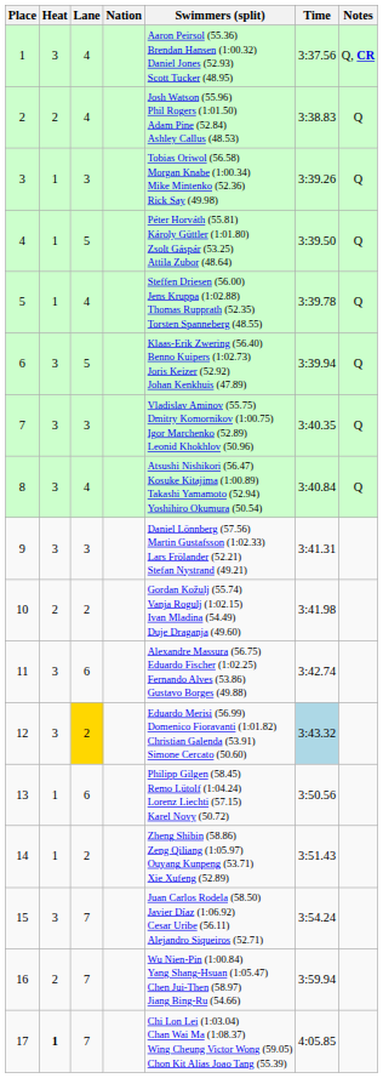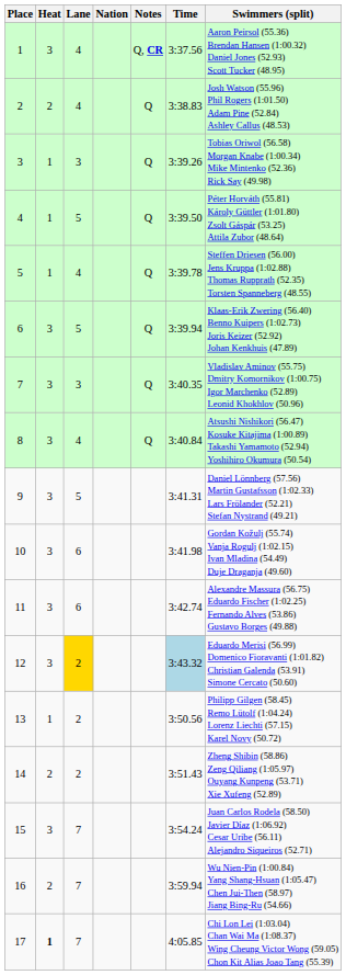 <table class="wikitable sortable" style="text-align:center">
 <tr>
 <th>Place</th>
 <th>Heat</th>
 <th>Lane</th>
 <th>Nation</th>
+<th>Notes</th>
+<th>Time</th>
 <th>Swimmers (split)</th>
-<th>Time</th>
-<th>Notes</th>
 </tr>
 <tr bgcolor=ccffcc>
 <td>1</td>
 <td>3</td>
 <td>4</td>
 <td align=left></td>
+<td>Q, <strong><a href='#'>CR</a></strong></td>
+<td>3:37.56</td>
 <td align=left><small><a href='#'>Aaron Peirsol</a> (55.36)<br> <a href='#'>Brendan Hansen</a> (1:00.32)<br> <a href='#'>Daniel Jones</a> (52.93)<br> <a href='#'>Scott Tucker</a> (48.95)</small></td>
-<td>3:37.56</td>
-<td>Q, <strong><a href='#'>CR</a></strong></td>
 </tr>
 <tr bgcolor=ccffcc>
 <td>2</td>
 <td>2</td>
 <td>4</td>
 <td align=left></td>
+<td>Q</td>
+<td>3:38.83</td>
 <td align=left><small><a href='#'>Josh Watson</a> (55.96)<br><a href='#'>Phil Rogers</a> (1:01.50)<br><a href='#'>Adam Pine</a> (52.84)<br><a href='#'>Ashley Callus</a> (48.53)</small></td>
-<td>3:38.83</td>
-<td>Q</td>
 </tr>
 <tr bgcolor=ccffcc>
 <td>3</td>
 <td>1</td>
 <td>3</td>
 <td align=left></td>
+<td>Q</td>
+<td>3:39.26</td>
 <td align=left><small><a href='#'>Tobias Oriwol</a> (56.58)<br> <a href='#'>Morgan Knabe</a> (1:00.34)<br> <a href='#'>Mike Mintenko</a> (52.36)<br> <a href='#'>Rick Say</a> (49.98)</small></td>
-<td>3:39.26</td>
-<td>Q</td>
 </tr>
 <tr bgcolor=ccffcc>
 <td>4</td>
 <td>1</td>
 <td>5</td>
 <td align=left></td>
+<td>Q</td>
+<td>3:39.50</td>
 <td align=left><small><a href='#'>Péter Horváth</a> (55.81)<br> <a href='#'>Károly Güttler</a> (1:01.80)<br> <a href='#'>Zsolt Gáspár</a> (53.25)<br> <a href='#'>Attila Zubor</a> (48.64)</small></td>
-<td>3:39.50</td>
-<td>Q</td>
 </tr>
 <tr bgcolor=ccffcc>
 <td>5</td>
 <td>1</td>
 <td>4</td>
 <td align=left></td>
+<td>Q</td>
+<td>3:39.78</td>
 <td align=left><small><a href='#'>Steffen Driesen</a> (56.00)<br> <a href='#'>Jens Kruppa</a> (1:02.88)<br> <a href='#'>Thomas Rupprath</a> (52.35)<br> <a href='#'>Torsten Spanneberg</a> (48.55)</small></td>
-<td>3:39.78</td>
-<td>Q</td>
 </tr>
 <tr bgcolor=ccffcc>
 <td>6</td>
 <td>3</td>
 <td>5</td>
 <td align=left></td>
+<td>Q</td>
+<td>3:39.94</td>
 <td align=left><small><a href='#'>Klaas-Erik Zwering</a> (56.40)<br> <a href='#'>Benno Kuipers</a> (1:02.73)<br> <a href='#'>Joris Keizer</a> (52.92)<br> <a href='#'>Johan Kenkhuis</a> (47.89)</small></td>
-<td>3:39.94</td>
-<td>Q</td>
 </tr>
 <tr bgcolor=ccffcc>
 <td>7</td>
 <td>3</td>
 <td>3</td>
 <td align=left></td>
+<td>Q</td>
+<td>3:40.35</td>
 <td align=left><small><a href='#'>Vladislav Aminov</a> (55.75)<br> <a href='#'>Dmitry Komornikov</a> (1:00.75)<br> <a href='#'>Igor Marchenko</a> (52.89)<br> <a href='#'>Leonid Khokhlov</a> (50.96)</small></td>
-<td>3:40.35</td>
-<td>Q</td>
 </tr>
 <tr bgcolor=ccffcc>
 <td>8</td>
 <td>3</td>
 <td>4</td>
 <td align=left></td>
+<td>Q</td>
+<td>3:40.84</td>
 <td align=left><small><a href='#'>Atsushi Nishikori</a> (56.47)<br> <a href='#'>Kosuke Kitajima</a> (1:00.89)<br> <a href='#'>Takashi Yamamoto</a> (52.94)<br> <a href='#'>Yoshihiro Okumura</a> (50.54)</small></td>
-<td>3:40.84</td>
-<td>Q</td>
 </tr>
 <tr>
 <td>9</td>
 <td>3</td>
-<td>3</td>
+<td>5</td>
 <td align=left></td>
+<td></td>
+<td>3:41.31</td>
 <td align=left><small><a href='#'>Daniel Lönnberg</a> (57.56)<br> <a href='#'>Martin Gustafsson</a> (1:02.33)<br> <a href='#'>Lars Frölander</a> (52.21)<br> <a href='#'>Stefan Nystrand</a> (49.21)</small></td>
-<td>3:41.31</td>
-<td></td>
 </tr>
 <tr>
 <td>10</td>
-<td>2</td>
-<td>2</td>
+<td>3</td>
+<td>6</td>
 <td align=left></td>
+<td></td>
+<td>3:41.98</td>
 <td align=left><small><a href='#'>Gordan Kožulj</a> (55.74)<br> <a href='#'>Vanja Rogulj</a> (1:02.15)<br> <a href='#'>Ivan Mladina</a> (54.49)<br> <a href='#'>Duje Draganja</a> (49.60)</small></td>
-<td>3:41.98</td>
-<td></td>
 </tr>
 <tr>
 <td>11</td>
 <td>3</td>
 <td>6</td>
 <td align=left></td>
+<td></td>
+<td>3:42.74</td>
 <td align=left><small><a href='#'>Alexandre Massura</a> (56.75)<br> <a href='#'>Eduardo Fischer</a> (1:02.25)<br> <a href='#'>Fernando Alves</a> (53.86)<br> <a href='#'>Gustavo Borges</a> (49.88)</small></td>
-<td>3:42.74</td>
-<td></td>
 </tr>
 <tr>
 <td>12</td>
 <td>3</td>
 <td style="background: gold;">2</td>
 <td align=left></td>
+<td></td>
+<td style="background: lightblue;">3:43.32</td>
 <td align=left><small><a href='#'>Eduardo Merisi</a> (56.99)<br> <a href='#'>Domenico Fioravanti</a> (1:01.82)<br> <a href='#'>Christian Galenda</a> (53.91)<br> <a href='#'>Simone Cercato</a> (50.60)</small></td>
-<td style="background: lightblue;">3:43.32</td>
-<td></td>
 </tr>
 <tr>
 <td>13</td>
 <td>1</td>
-<td>6</td>
+<td>2</td>
 <td align=left></td>
+<td></td>
+<td>3:50.56</td>
 <td align=left><small><a href='#'>Philipp Gilgen</a> (58.45)<br> <a href='#'>Remo Lütolf</a> (1:04.24)<br> <a href='#'>Lorenz Liechti</a> (57.15)<br> <a href='#'>Karel Novy</a> (50.72)</small></td>
-<td>3:50.56</td>
-<td></td>
 </tr>
 <tr>
 <td>14</td>
-<td>1</td>
+<td>2</td>
 <td>2</td>
 <td align=left></td>
+<td></td>
+<td>3:51.43</td>
 <td align=left><small><a href='#'>Zheng Shibin</a> (58.86)<br> <a href='#'>Zeng Qiliang</a> (1:05.97)<br> <a href='#'>Ouyang Kunpeng</a> (53.71)<br> <a href='#'>Xie Xufeng</a> (52.89)</small></td>
-<td>3:51.43</td>
-<td></td>
 </tr>
 <tr>
 <td>15</td>
 <td>3</td>
 <td>7</td>
 <td align=left></td>
+<td></td>
+<td>3:54.24</td>
 <td align=left><small><a href='#'>Juan Carlos Rodela</a> (58.50)<br> <a href='#'>Javier Díaz</a> (1:06.92)<br> <a href='#'>Cesar Uribe</a> (56.11)<br> <a href='#'>Alejandro Siqueiros</a> (52.71)</small></td>
-<td>3:54.24</td>
-<td></td>
 </tr>
 <tr>
 <td>16</td>
 <td>2</td>
 <td>7</td>
 <td align=left></td>
+<td></td>
+<td>3:59.94</td>
 <td align=left><small><a href='#'>Wu Nien-Pin</a> (1:00.84)<br> <a href='#'>Yang Shang-Hsuan</a> (1:05.47)<br> <a href='#'>Chen Jui-Then</a> (58.97)<br> <a href='#'>Jiang Bing-Ru</a> (54.66)</small></td>
-<td>3:59.94</td>
-<td></td>
 </tr>
 <tr>
 <td>17</td>
 <td><strong>1</strong></td>
 <td>7</td>
 <td align=left></td>
+<td></td>
+<td>4:05.85</td>
 <td align=left><small><a href='#'>Chi Lon Lei</a> (1:03.04)<br> <a href='#'>Chan Wai Ma</a> (1:08.37)<br> <a href='#'>Wing Cheung Victor Wong</a> (59.05)<br> <a href='#'>Chon Kit Alias Joao Tang</a> (55.39)</small></td>
-<td>4:05.85</td>
-<td></td>
 </tr>
 </table>
